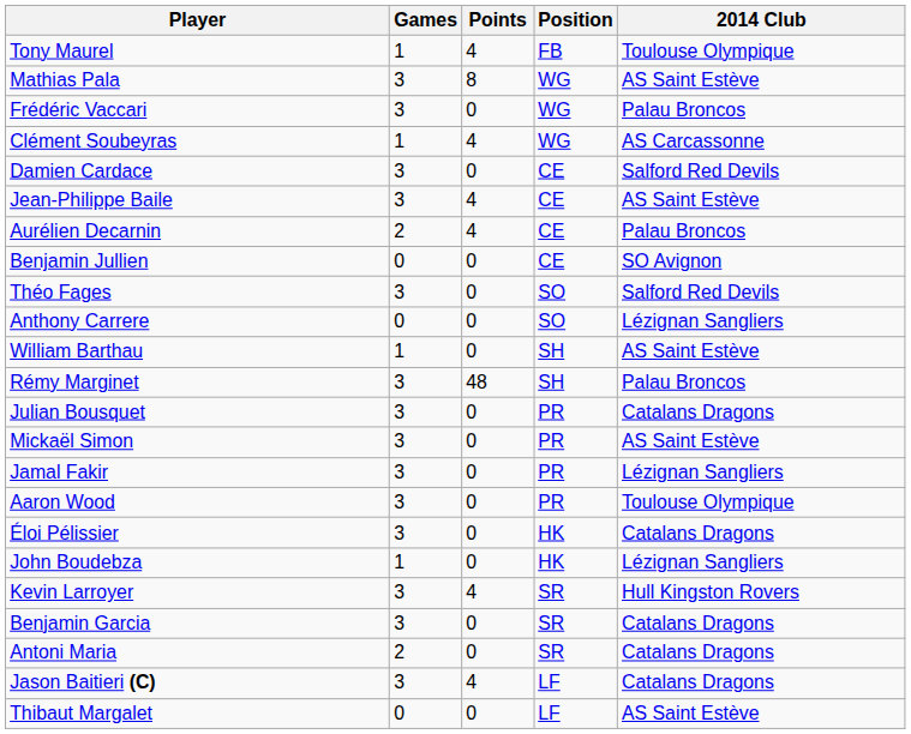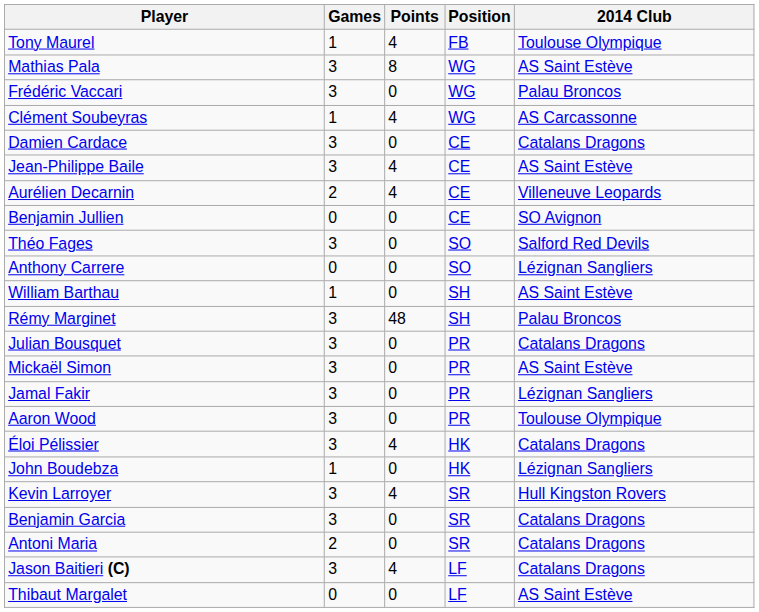 <table class="wikitable" style="width:60%;text-align:left">
 <tr bgcolor=#FFFFFF>
 <th !width=22%>Player</th>
 <th width=8%>Games</th>
 <th width=8%>Points</th>
 <th width=8%>Position</th>
 <th width=32%>2014 Club</th>
 </tr>
 <tr>
 <td><a href='#'>Tony Maurel</a></td>
 <td>1</td>
 <td>4</td>
 <td><a href='#'>FB</a></td>
 <td> <a href='#'>Toulouse Olympique</a></td>
 </tr>
 <tr>
 <td><a href='#'>Mathias Pala</a></td>
 <td>3</td>
 <td>8</td>
 <td><a href='#'>WG</a></td>
 <td> <a href='#'>AS Saint Estève</a></td>
 </tr>
 <tr>
 <td><a href='#'>Frédéric Vaccari</a></td>
 <td>3</td>
 <td>0</td>
 <td><a href='#'>WG</a></td>
 <td> <a href='#'>Palau Broncos</a></td>
 </tr>
 <tr>
 <td><a href='#'>Clément Soubeyras</a></td>
 <td>1</td>
 <td>4</td>
 <td><a href='#'>WG</a></td>
 <td> <a href='#'>AS Carcassonne</a></td>
 </tr>
 <tr>
 <td><a href='#'>Damien Cardace</a></td>
 <td>3</td>
 <td>0</td>
 <td><a href='#'>CE</a></td>
-<td> <a href='#'>Salford Red Devils</a></td>
+<td> <a href='#'>Catalans Dragons</a></td>
 </tr>
 <tr>
 <td><a href='#'>Jean-Philippe Baile</a></td>
 <td>3</td>
 <td>4</td>
 <td><a href='#'>CE</a></td>
 <td> <a href='#'>AS Saint Estève</a></td>
 </tr>
 <tr>
 <td><a href='#'>Aurélien Decarnin</a></td>
 <td>2</td>
 <td>4</td>
 <td><a href='#'>CE</a></td>
-<td> <a href='#'>Palau Broncos</a></td>
+<td> <a href='#'>Villeneuve Leopards</a></td>
 </tr>
 <tr>
 <td><a href='#'>Benjamin Jullien</a></td>
 <td>0</td>
 <td>0</td>
 <td><a href='#'>CE</a></td>
 <td> <a href='#'>SO Avignon</a></td>
 </tr>
 <tr>
 <td><a href='#'>Théo Fages</a></td>
 <td>3</td>
 <td>0</td>
 <td><a href='#'>SO</a></td>
 <td> <a href='#'>Salford Red Devils</a></td>
 </tr>
 <tr>
 <td><a href='#'>Anthony Carrere</a></td>
 <td>0</td>
 <td>0</td>
 <td><a href='#'>SO</a></td>
 <td> <a href='#'>Lézignan Sangliers</a></td>
 </tr>
 <tr>
 <td><a href='#'>William Barthau</a></td>
 <td>1</td>
 <td>0</td>
 <td><a href='#'>SH</a></td>
 <td> <a href='#'>AS Saint Estève</a></td>
 </tr>
 <tr>
 <td><a href='#'>Rémy Marginet</a></td>
 <td>3</td>
 <td>48</td>
 <td><a href='#'>SH</a></td>
 <td> <a href='#'>Palau Broncos</a></td>
 </tr>
 <tr>
 <td><a href='#'>Julian Bousquet</a></td>
 <td>3</td>
 <td>0</td>
 <td><a href='#'>PR</a></td>
 <td> <a href='#'>Catalans Dragons</a></td>
 </tr>
 <tr>
 <td><a href='#'>Mickaël Simon</a></td>
 <td>3</td>
 <td>0</td>
 <td><a href='#'>PR</a></td>
 <td> <a href='#'>AS Saint Estève</a></td>
 </tr>
 <tr>
 <td><a href='#'>Jamal Fakir</a></td>
 <td>3</td>
 <td>0</td>
 <td><a href='#'>PR</a></td>
 <td> <a href='#'>Lézignan Sangliers</a></td>
 </tr>
 <tr>
 <td><a href='#'>Aaron Wood</a></td>
 <td>3</td>
 <td>0</td>
 <td><a href='#'>PR</a></td>
 <td> <a href='#'>Toulouse Olympique</a></td>
 </tr>
 <tr>
 <td><a href='#'>Éloi Pélissier</a></td>
 <td>3</td>
-<td>0</td>
+<td>4</td>
 <td><a href='#'>HK</a></td>
 <td> <a href='#'>Catalans Dragons</a></td>
 </tr>
 <tr>
 <td><a href='#'>John Boudebza</a></td>
 <td>1</td>
 <td>0</td>
 <td><a href='#'>HK</a></td>
 <td> <a href='#'>Lézignan Sangliers</a></td>
 </tr>
 <tr>
 <td><a href='#'>Kevin Larroyer</a></td>
 <td>3</td>
 <td>4</td>
 <td><a href='#'>SR</a></td>
 <td> <a href='#'>Hull Kingston Rovers</a></td>
 </tr>
 <tr>
 <td><a href='#'>Benjamin Garcia</a></td>
 <td>3</td>
 <td>0</td>
 <td><a href='#'>SR</a></td>
 <td> <a href='#'>Catalans Dragons</a></td>
 </tr>
 <tr>
 <td><a href='#'>Antoni Maria</a></td>
 <td>2</td>
 <td>0</td>
 <td><a href='#'>SR</a></td>
 <td> <a href='#'>Catalans Dragons</a></td>
 </tr>
 <tr>
 <td><a href='#'>Jason Baitieri</a> <strong>(C)</strong></td>
 <td>3</td>
 <td>4</td>
 <td><a href='#'>LF</a></td>
 <td> <a href='#'>Catalans Dragons</a></td>
 </tr>
 <tr>
 <td><a href='#'>Thibaut Margalet</a></td>
 <td>0</td>
 <td>0</td>
 <td><a href='#'>LF</a></td>
 <td> <a href='#'>AS Saint Estève</a></td>
 </tr>
 </table>
